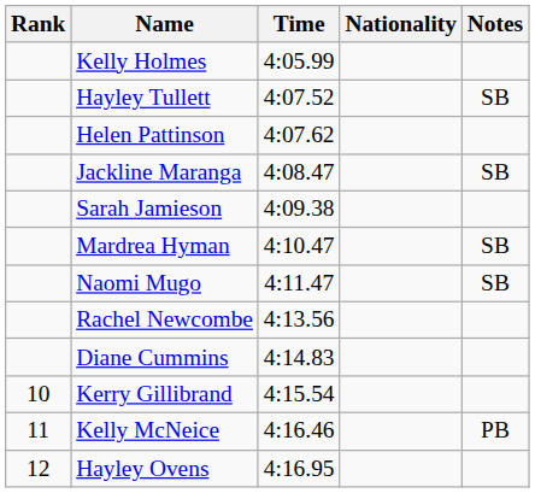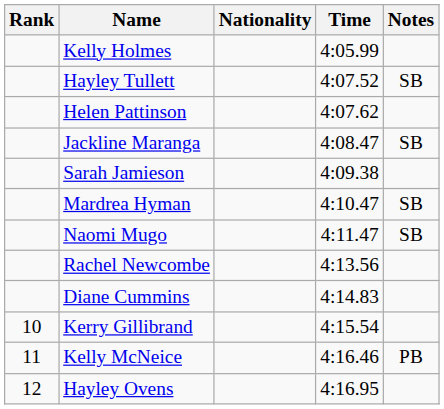 <table class="wikitable sortable" style="text-align:center">
 <tr>
 <th>Rank</th>
 <th>Name</th>
+<th>Nationality</th>
 <th>Time</th>
-<th>Nationality</th>
 <th>Notes</th>
 </tr>
 <tr>
 <td></td>
 <td align=left><a href='#'>Kelly Holmes</a></td>
+<td align=left></td>
 <td>4:05.99</td>
-<td align=left></td>
 <td></td>
 </tr>
 <tr>
 <td></td>
 <td align=left><a href='#'>Hayley Tullett</a></td>
+<td align=left></td>
 <td>4:07.52</td>
-<td align=left></td>
 <td>SB</td>
 </tr>
 <tr>
 <td></td>
 <td align=left><a href='#'>Helen Pattinson</a></td>
+<td align=left></td>
 <td>4:07.62</td>
-<td align=left></td>
 <td></td>
 </tr>
 <tr>
 <td></td>
 <td align=left><a href='#'>Jackline Maranga</a></td>
+<td align=left></td>
 <td>4:08.47</td>
-<td align=left></td>
 <td>SB</td>
 </tr>
 <tr>
 <td></td>
 <td align=left><a href='#'>Sarah Jamieson</a></td>
+<td align=left></td>
 <td>4:09.38</td>
-<td align=left></td>
 <td></td>
 </tr>
 <tr>
 <td></td>
 <td align=left><a href='#'>Mardrea Hyman</a></td>
+<td align=left></td>
 <td>4:10.47</td>
-<td align=left></td>
 <td>SB</td>
 </tr>
 <tr>
 <td></td>
 <td align=left><a href='#'>Naomi Mugo</a></td>
+<td align=left></td>
 <td>4:11.47</td>
-<td align=left></td>
 <td>SB</td>
 </tr>
 <tr>
 <td></td>
 <td align=left><a href='#'>Rachel Newcombe</a></td>
+<td align=left></td>
 <td>4:13.56</td>
-<td align=left></td>
 <td></td>
 </tr>
 <tr>
 <td></td>
 <td align=left><a href='#'>Diane Cummins</a></td>
+<td align=left></td>
 <td>4:14.83</td>
-<td align=left></td>
 <td></td>
 </tr>
 <tr>
 <td>10</td>
 <td align=left><a href='#'>Kerry Gillibrand</a></td>
+<td align=left></td>
 <td>4:15.54</td>
-<td align=left></td>
 <td></td>
 </tr>
 <tr>
 <td>11</td>
 <td align=left><a href='#'>Kelly McNeice</a></td>
+<td align=left></td>
 <td>4:16.46</td>
-<td align=left></td>
 <td>PB</td>
 </tr>
 <tr>
 <td>12</td>
 <td align=left><a href='#'>Hayley Ovens</a></td>
+<td align=left></td>
 <td>4:16.95</td>
-<td align=left></td>
 <td></td>
 </tr>
 </table>
